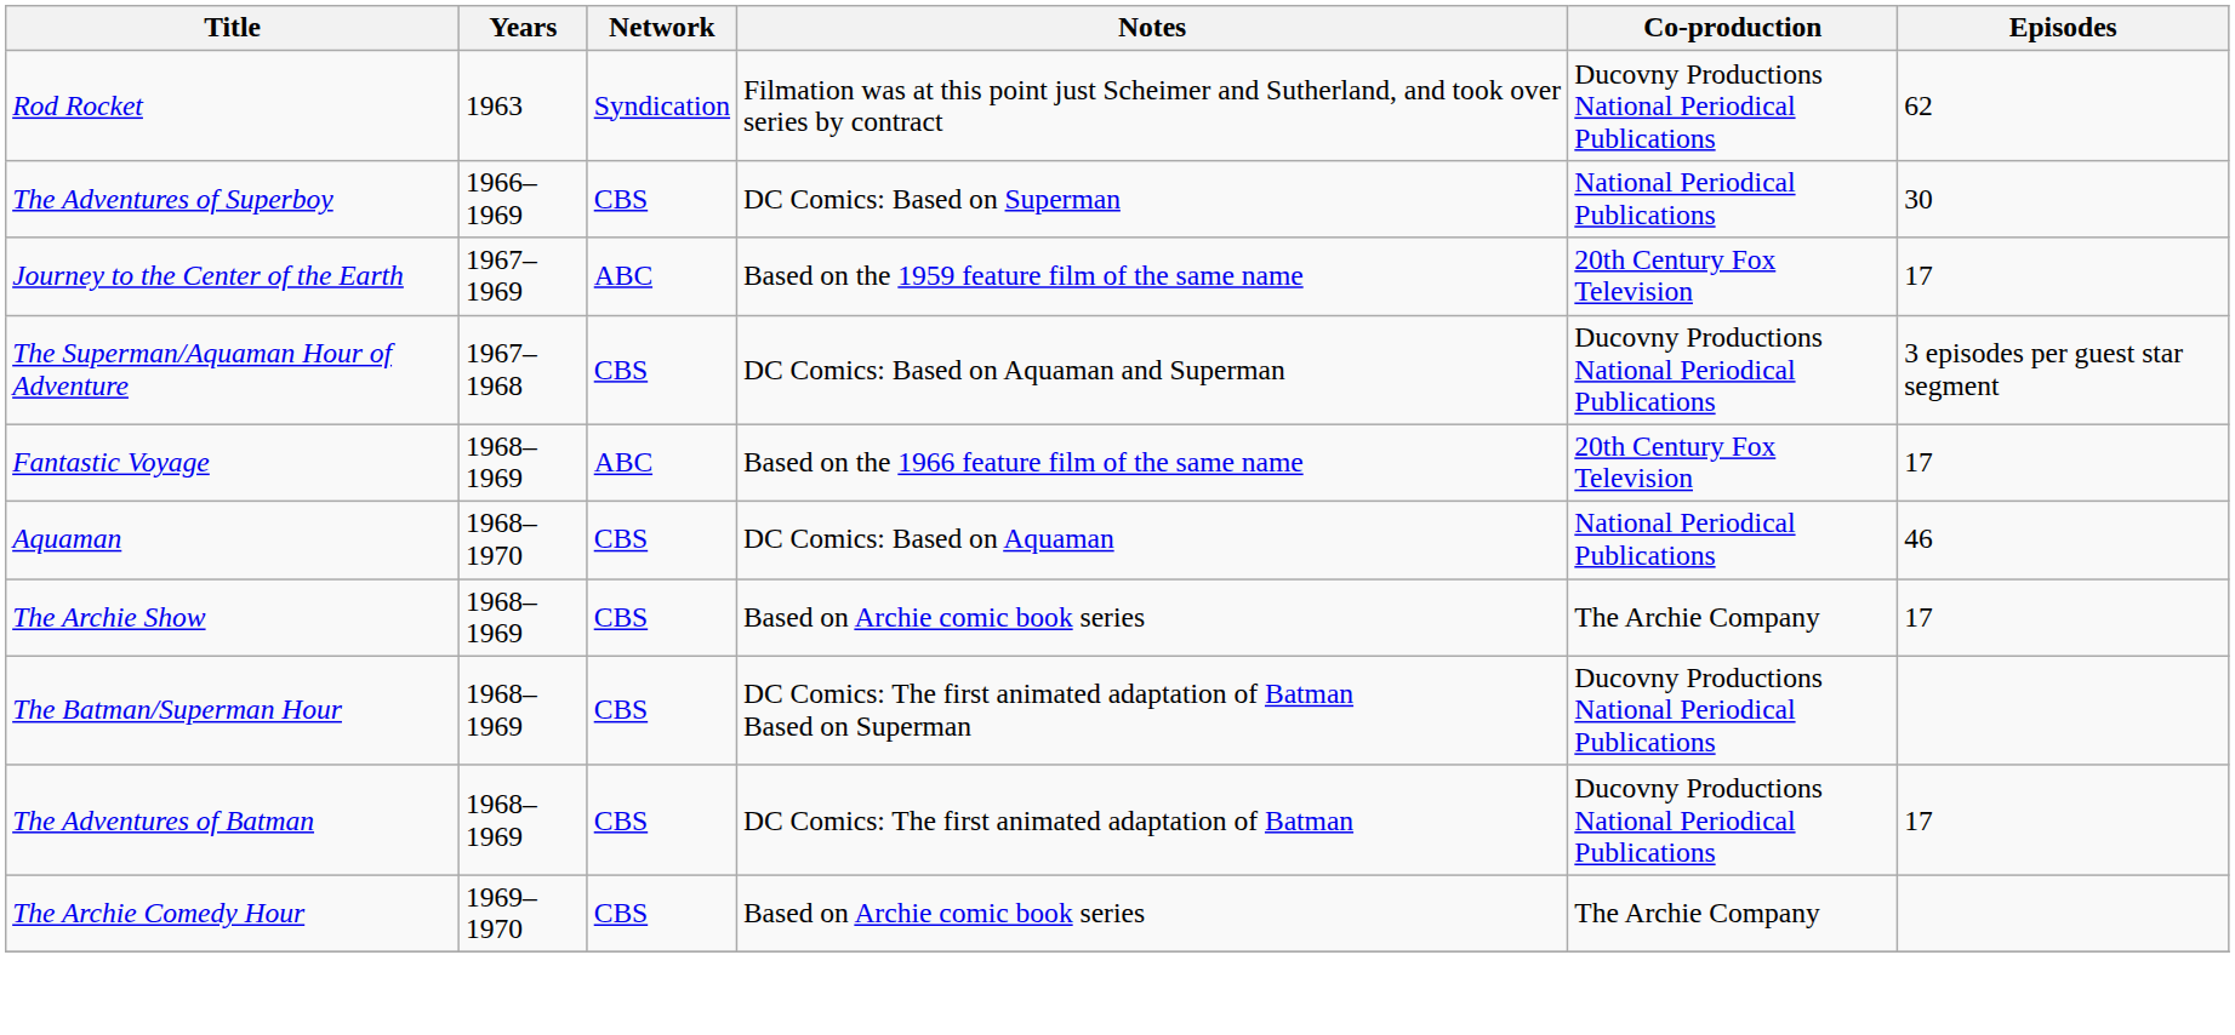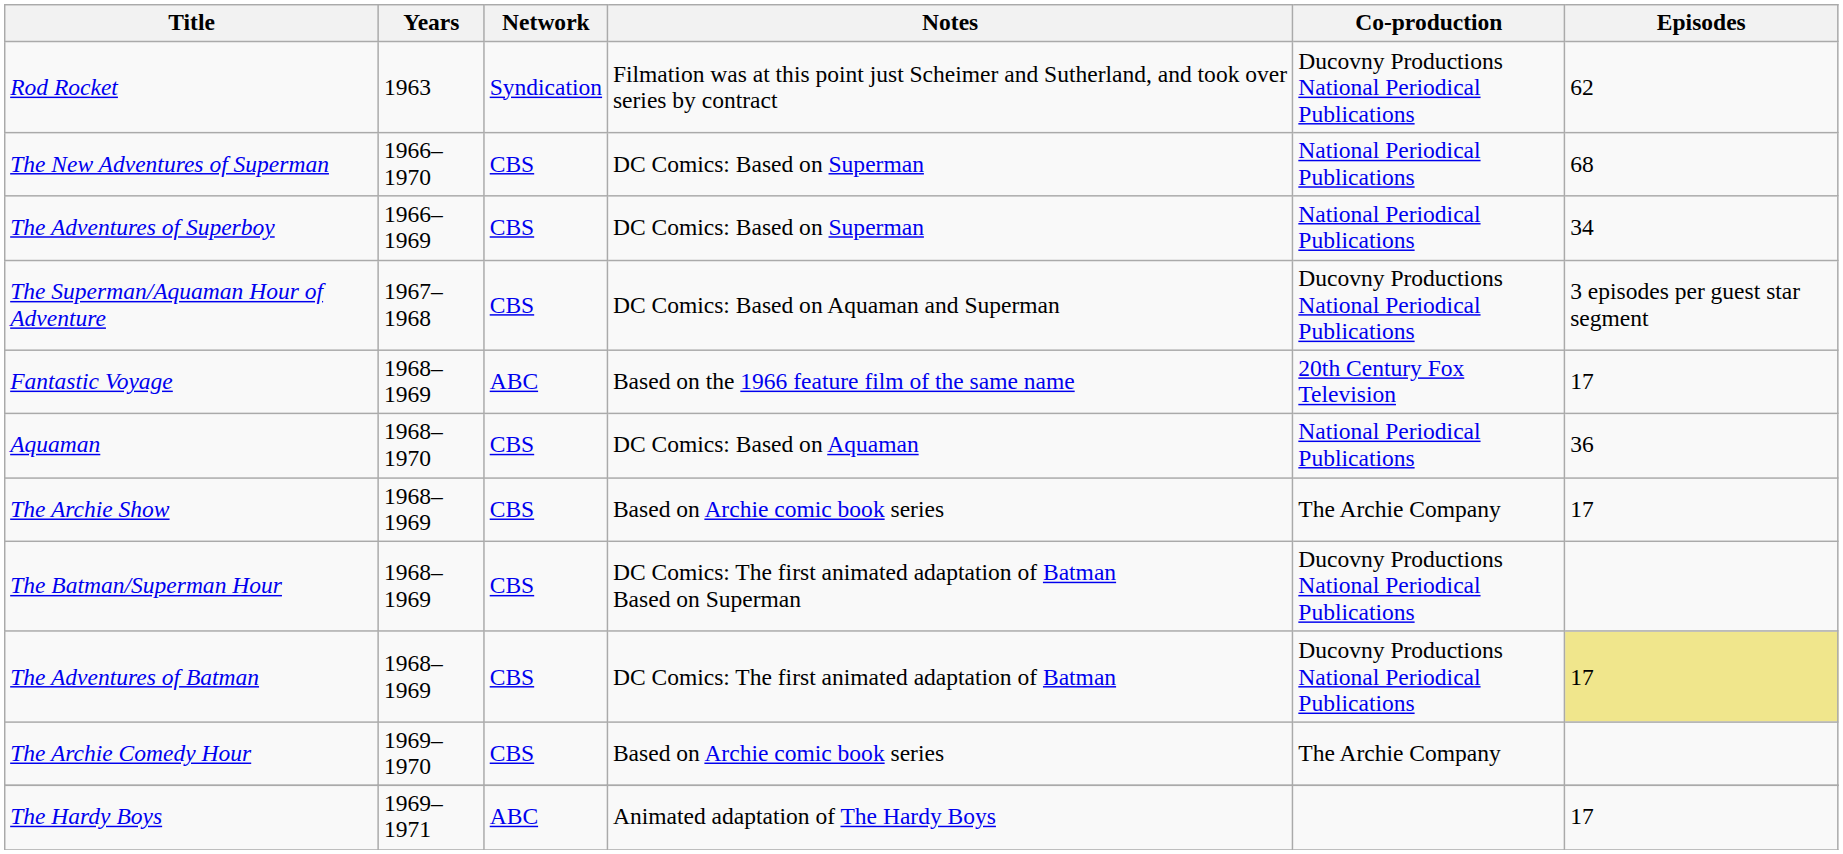 <table class="wikitable sortable">
 <tr>
 <th>Title</th>
 <th>Years</th>
 <th>Network</th>
 <th>Notes</th>
 <th>Co-production</th>
 <th>Episodes</th>
 </tr>
 <tr>
 <td><em><a href='#'>Rod Rocket</a></em></td>
 <td>1963</td>
 <td><a href='#'>Syndication</a></td>
 <td>Filmation was at this point just Scheimer and Sutherland, and took over series by contract </td>
 <td>Ducovny Productions<br><a href='#'>National Periodical Publications</a></td>
 <td>62</td>
 </tr>
 <tr>
+<td><em><a href='#'>The New Adventures of Superman</a></em></td>
+<td>1966–1970</td>
+<td><a href='#'>CBS</a></td>
+<td>DC Comics: Based on <a href='#'>Superman</a></td>
+<td><a href='#'>National Periodical Publications</a></td>
+<td>68</td>
+</tr>
+<tr>
 <td><em><a href='#'>The Adventures of Superboy</a></em></td>
 <td>1966–1969</td>
 <td><a href='#'>CBS</a></td>
 <td>DC Comics: Based on <a href='#'>Superman</a></td>
 <td><a href='#'>National Periodical Publications</a></td>
-<td>30</td>
-</tr>
-<tr>
-<td><em><a href='#'>Journey to the Center of the Earth</a></em></td>
-<td>1967–1969</td>
-<td><a href='#'>ABC</a></td>
-<td>Based on the <a href='#'>1959 feature film of the same name</a></td>
-<td><a href='#'>20th Century Fox Television</a></td>
-<td>17</td>
+<td>34</td>
 </tr>
 <tr>
 <td><em><a href='#'>The Superman/Aquaman Hour of Adventure</a></em></td>
 <td>1967–1968</td>
 <td><a href='#'>CBS</a></td>
 <td>DC Comics: Based on Aquaman and Superman</td>
 <td>Ducovny Productions<br><a href='#'>National Periodical Publications</a></td>
 <td>3 episodes per guest star segment</td>
 </tr>
 <tr>
 <td><em><a href='#'>Fantastic Voyage</a></em></td>
 <td>1968–1969</td>
 <td><a href='#'>ABC</a></td>
 <td>Based on the <a href='#'>1966 feature film of the same name</a></td>
 <td><a href='#'>20th Century Fox Television</a></td>
 <td>17</td>
 </tr>
 <tr>
 <td><em><a href='#'>Aquaman</a></em></td>
 <td>1968–1970</td>
 <td><a href='#'>CBS</a></td>
 <td>DC Comics: Based on <a href='#'>Aquaman</a></td>
 <td><a href='#'>National Periodical Publications</a></td>
-<td>46</td>
+<td>36</td>
 </tr>
 <tr>
 <td><em><a href='#'>The Archie Show</a></em></td>
 <td>1968–1969</td>
 <td><a href='#'>CBS</a></td>
 <td>Based on <a href='#'>Archie comic book</a> series</td>
 <td>The Archie Company</td>
 <td>17</td>
 </tr>
 <tr>
 <td><em><a href='#'>The Batman/Superman Hour</a></em></td>
 <td>1968–1969</td>
 <td><a href='#'>CBS</a></td>
 <td>DC Comics: The first animated adaptation of <a href='#'>Batman</a> <br>Based on Superman</td>
 <td>Ducovny Productions<br><a href='#'>National Periodical Publications</a></td>
 <td></td>
 </tr>
 <tr>
 <td><em><a href='#'>The Adventures of Batman</a></em></td>
 <td>1968–1969</td>
 <td><a href='#'>CBS</a></td>
 <td>DC Comics: The first animated adaptation of <a href='#'>Batman</a></td>
 <td>Ducovny Productions<br><a href='#'>National Periodical Publications</a></td>
-<td>17</td>
+<td style="background: khaki;">17</td>
 </tr>
 <tr>
 <td><em><a href='#'>The Archie Comedy Hour</a></em></td>
 <td>1969–1970</td>
 <td><a href='#'>CBS</a></td>
 <td>Based on <a href='#'>Archie comic book</a> series</td>
 <td>The Archie Company</td>
 <td></td>
 </tr>
 <tr>
 </tr>
+<tr>
+<td><em><a href='#'>The Hardy Boys</a></em></td>
+<td>1969–1971</td>
+<td><a href='#'>ABC</a></td>
+<td>Animated adaptation of <a href='#'>The Hardy Boys</a></td>
+<td></td>
+<td>17</td>
+</tr>
 </table>
